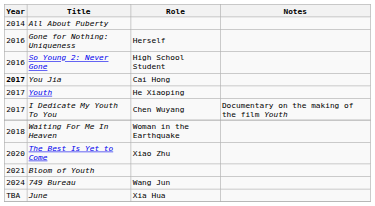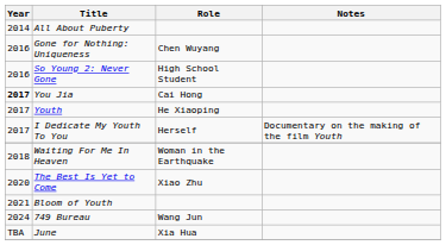 <table class="wikitable">
 <tr>
 <th>Year</th>
 <th>Title</th>
 <th>Role</th>
 <th>Notes</th>
 </tr>
 <tr>
 <td>2014</td>
 <td><em>All About Puberty</em></td>
 <td></td>
 <td></td>
 </tr>
 <tr>
 <td>2016</td>
 <td><em>Gone for Nothing: Uniqueness</em></td>
-<td>Herself</td>
+<td>Chen Wuyang</td>
 <td></td>
 </tr>
 <tr>
 <td>2016</td>
 <td><em><a href='#'>So Young 2: Never Gone</a></em></td>
 <td>High School Student</td>
 <td></td>
 </tr>
 <tr>
 <td><strong>2017</strong></td>
 <td><em>You Jia </em></td>
 <td>Cai Hong</td>
 <td></td>
 </tr>
 <tr>
 <td>2017</td>
 <td><em><a href='#'>Youth</a></em></td>
 <td>He Xiaoping</td>
 <td></td>
 </tr>
 <tr>
 <td>2017</td>
 <td><em>I Dedicate My Youth To You</em></td>
-<td>Chen Wuyang</td>
+<td>Herself</td>
 <td>Documentary on the making of the film <em>Youth</em></td>
 </tr>
 <tr>
 </tr>
 <tr>
 <td>2018</td>
 <td><em>Waiting For Me In Heaven </em></td>
 <td>Woman in the Earthquake</td>
 <td></td>
 </tr>
 <tr>
 <td>2020</td>
 <td><em><a href='#'>The Best Is Yet to Come</a></em></td>
 <td>Xiao Zhu</td>
 <td></td>
 </tr>
 <tr>
 <td>2021</td>
 <td><em>Bloom of Youth</em></td>
 <td></td>
 <td></td>
 </tr>
 <tr>
 <td>2024</td>
 <td><em>749 Bureau</em></td>
 <td>Wang Jun</td>
 <td></td>
 </tr>
 <tr>
 <td>TBA</td>
 <td><em>June</em></td>
 <td>Xia Hua</td>
 <td></td>
 </tr>
 <tr>
 </tr>
 </table>
